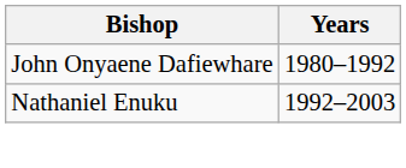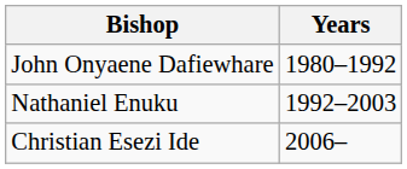 <table class="wikitable">
 <tr>
 <th>Bishop</th>
 <th>Years</th>
 </tr>
 <tr>
 <td>John Onyaene Dafiewhare</td>
 <td>1980–1992</td>
 </tr>
 <tr>
 <td>Nathaniel Enuku</td>
 <td>1992–2003</td>
 </tr>
+<tr>
+<td>Christian Esezi Ide</td>
+<td>2006–</td>
+</tr>
 </table>
